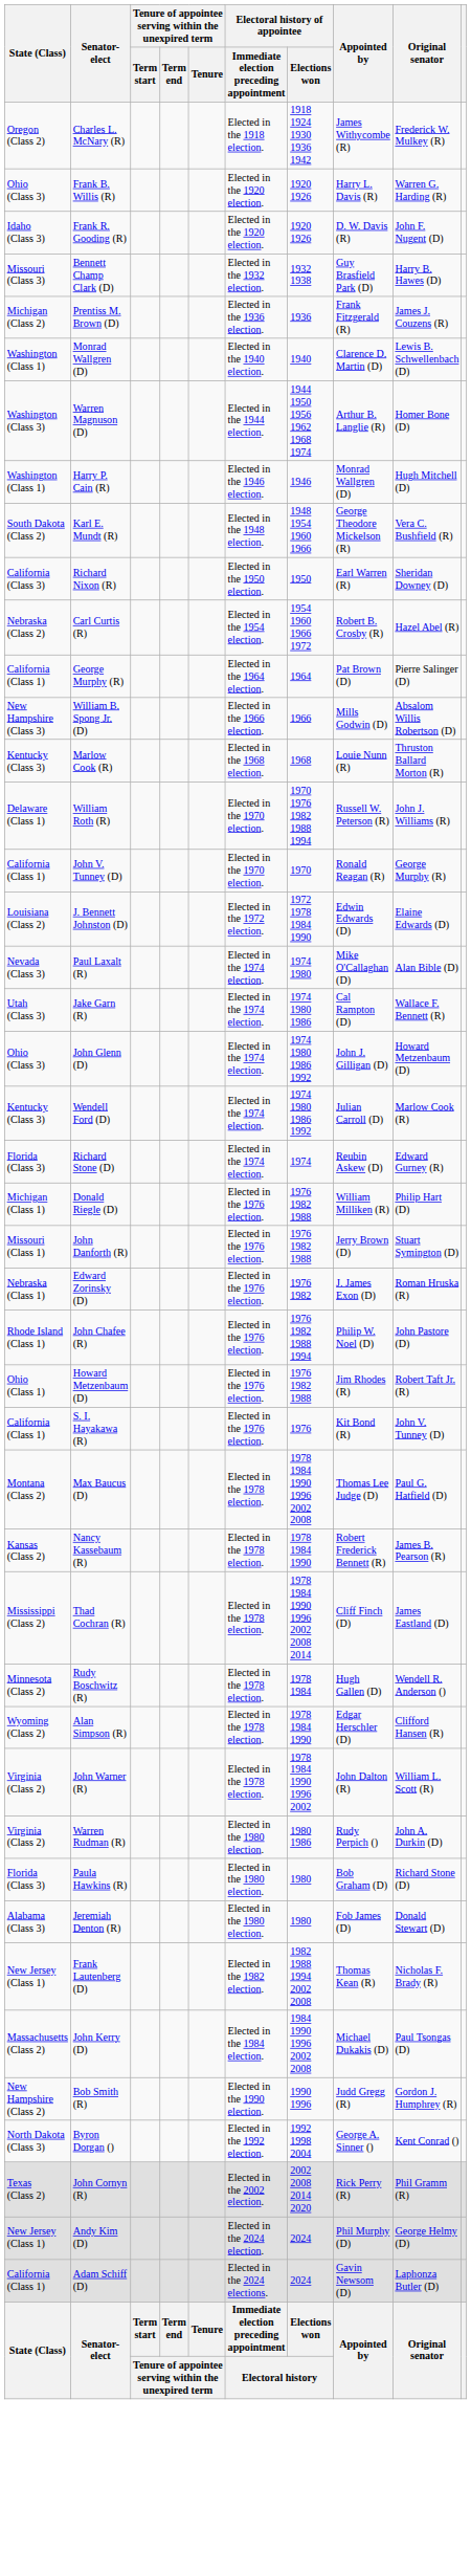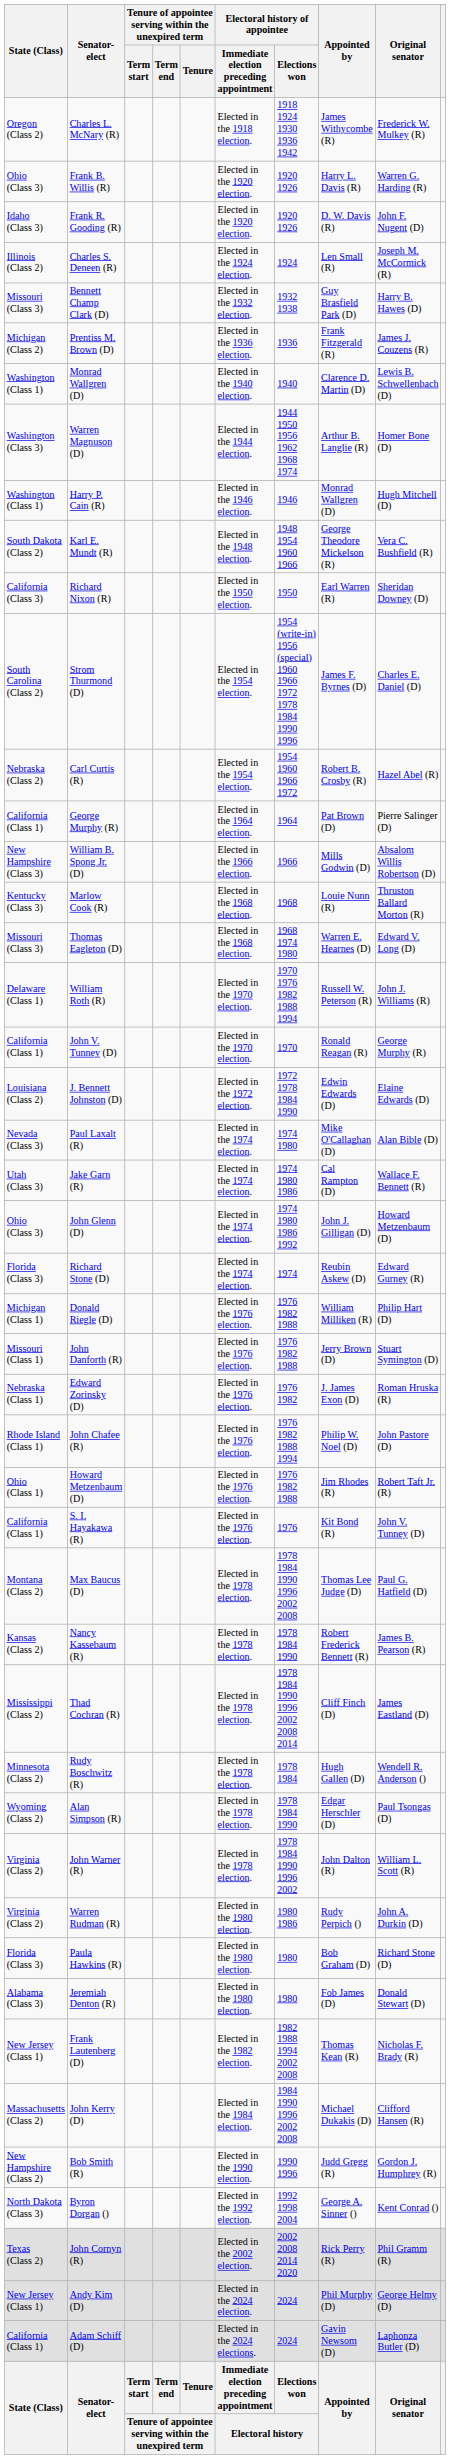 <table class="wikitable sortable sticky-header-multi" style="font-size: 90%;">
 <tr>
 <th rowspan=2>State (Class)</th>
 <th rowspan=2>Senator-elect</th>
 <th colspan=3>Tenure of appointee serving within the unexpired term</th>
 <th colspan=2>Electoral history of appointee</th>
 <th rowspan=2>Appointed by</th>
 <th rowspan=2>Original senator</th>
 <th rowspan=2></th>
 </tr>
 <tr>
 <th>Term start</th>
 <th>Term end</th>
 <th>Tenure</th>
 <th>Immediate election preceding appointment</th>
 <th>Elections won</th>
 </tr>
 <tr>
 <td><a href='#'>Oregon</a><br>(Class 2)</td>
 <td><a href='#'>Charles L. McNary</a> (R)</td>
 <td></td>
 <td></td>
 <td></td>
 <td>Elected in the <a href='#'>1918 election</a>.</td>
 <td><a href='#'>1918</a><br><a href='#'>1924</a><br><a href='#'>1930</a><br><a href='#'>1936</a><br><a href='#'>1942</a></td>
 <td><a href='#'>James Withycombe</a> (R)</td>
 <td><a href='#'>Frederick W. Mulkey</a> (R)</td>
 <td></td>
 </tr>
 <tr>
 <td><a href='#'>Ohio</a><br>(Class 3)</td>
 <td><a href='#'>Frank B. Willis</a> (R)</td>
 <td></td>
 <td></td>
 <td></td>
 <td>Elected in the <a href='#'>1920 election</a>.</td>
 <td><a href='#'>1920</a><br><a href='#'>1926</a></td>
 <td><a href='#'>Harry L. Davis</a> (R)</td>
 <td><a href='#'>Warren G. Harding</a> (R)</td>
 <td></td>
 </tr>
 <tr>
 <td><a href='#'>Idaho</a><br>(Class 3)</td>
 <td><a href='#'>Frank R. Gooding</a> (R)</td>
 <td></td>
 <td></td>
 <td></td>
 <td>Elected in the <a href='#'>1920 election</a>.</td>
 <td><a href='#'>1920</a><br><a href='#'>1926</a></td>
 <td><a href='#'>D. W. Davis</a> (R)</td>
 <td><a href='#'>John F. Nugent</a> (D)</td>
+<td></td>
+</tr>
+<tr>
+<td><a href='#'>Illinois</a><br>(Class 2)</td>
+<td><a href='#'>Charles S. Deneen</a> (R)</td>
+<td></td>
+<td></td>
+<td></td>
+<td>Elected in the <a href='#'>1924 election</a>.</td>
+<td><a href='#'>1924</a></td>
+<td><a href='#'>Len Small</a> (R)</td>
+<td><a href='#'>Joseph M. McCormick</a> (R)</td>
 <td></td>
 </tr>
 <tr>
 <td><a href='#'>Missouri</a><br>(Class 3)</td>
 <td><a href='#'>Bennett Champ Clark</a> (D)</td>
 <td></td>
 <td></td>
 <td></td>
 <td>Elected in the <a href='#'>1932 election</a>.</td>
 <td><a href='#'>1932</a><br><a href='#'>1938</a></td>
 <td><a href='#'>Guy Brasfield Park</a> (D)</td>
 <td><a href='#'>Harry B. Hawes</a> (D)</td>
 <td></td>
 </tr>
 <tr>
 <td><a href='#'>Michigan</a><br>(Class 2)</td>
 <td><a href='#'>Prentiss M. Brown</a> (D)</td>
 <td></td>
 <td></td>
 <td></td>
 <td>Elected in the <a href='#'>1936 election</a>.</td>
 <td><a href='#'>1936</a></td>
 <td><a href='#'>Frank Fitzgerald</a> (R)</td>
 <td><a href='#'>James J. Couzens</a> (R)</td>
 <td></td>
 </tr>
 <tr>
 <td><a href='#'>Washington</a><br>(Class 1)</td>
 <td><a href='#'>Monrad Wallgren</a> (D)</td>
 <td></td>
 <td></td>
 <td></td>
 <td>Elected in the <a href='#'>1940 election</a>.</td>
 <td><a href='#'>1940</a></td>
 <td><a href='#'>Clarence D. Martin</a> (D)</td>
 <td><a href='#'>Lewis B. Schwellenbach</a> (D)</td>
 <td></td>
 </tr>
 <tr>
 <td><a href='#'>Washington</a><br>(Class 3)</td>
 <td><a href='#'>Warren Magnuson</a> (D)</td>
 <td></td>
 <td></td>
 <td></td>
 <td>Elected in the <a href='#'>1944 election</a>.</td>
 <td><a href='#'>1944</a><br><a href='#'>1950</a><br><a href='#'>1956</a><br><a href='#'>1962</a><br><a href='#'>1968</a><br><a href='#'>1974</a></td>
 <td><a href='#'>Arthur B. Langlie</a> (R)</td>
 <td><a href='#'>Homer Bone</a> (D)</td>
 <td></td>
 </tr>
 <tr>
 <td><a href='#'>Washington</a><br>(Class 1)</td>
 <td><a href='#'>Harry P. Cain</a> (R)</td>
 <td></td>
 <td></td>
 <td></td>
 <td>Elected in the <a href='#'>1946 election</a>.</td>
 <td><a href='#'>1946</a></td>
 <td><a href='#'>Monrad Wallgren</a> (D)</td>
 <td><a href='#'>Hugh Mitchell</a> (D)</td>
 <td></td>
 </tr>
 <tr>
 <td><a href='#'>South Dakota</a><br>(Class 2)</td>
 <td><a href='#'>Karl E. Mundt</a> (R)</td>
 <td></td>
 <td></td>
 <td></td>
 <td>Elected in the <a href='#'>1948 election</a>.</td>
 <td><a href='#'>1948</a><br><a href='#'>1954</a><br><a href='#'>1960</a><br><a href='#'>1966</a></td>
 <td><a href='#'>George Theodore Mickelson</a> (R)</td>
 <td><a href='#'>Vera C. Bushfield</a> (R)</td>
 <td></td>
 </tr>
 <tr>
 <td><a href='#'>California</a><br>(Class 3)</td>
 <td><a href='#'>Richard Nixon</a> (R)</td>
 <td></td>
 <td></td>
 <td></td>
 <td>Elected in the <a href='#'>1950 election</a>.</td>
 <td><a href='#'>1950</a></td>
 <td><a href='#'>Earl Warren</a> (R)</td>
 <td><a href='#'>Sheridan Downey</a> (D)</td>
 <td></td>
 </tr>
 <tr>
+<td><a href='#'>South Carolina</a><br>(Class 2)</td>
+<td><a href='#'>Strom Thurmond</a> (D)</td>
+<td></td>
+<td></td>
+<td></td>
+<td>Elected in the <a href='#'>1954 election</a>.</td>
+<td><a href='#'>1954 (write-in)</a><br><a href='#'>1956 (special)</a><br><a href='#'>1960</a><br><a href='#'>1966</a><br><a href='#'>1972</a><br><a href='#'>1978</a><br><a href='#'>1984</a><br><a href='#'>1990</a><br><a href='#'>1996</a></td>
+<td><a href='#'>James F. Byrnes</a> (D)</td>
+<td><a href='#'>Charles E. Daniel</a> (D)</td>
+<td></td>
+</tr>
+<tr>
 <td><a href='#'>Nebraska</a><br>(Class 2)</td>
 <td><a href='#'>Carl Curtis</a> (R)</td>
 <td></td>
 <td></td>
 <td></td>
 <td>Elected in the <a href='#'>1954 election</a>.</td>
 <td><a href='#'>1954</a><br><a href='#'>1960</a><br><a href='#'>1966</a><br><a href='#'>1972</a></td>
 <td><a href='#'>Robert B. Crosby</a> (R)</td>
 <td><a href='#'>Hazel Abel</a> (R)</td>
 <td></td>
 </tr>
 <tr>
 <td><a href='#'>California</a><br>(Class 1)</td>
 <td><a href='#'>George Murphy</a> (R)</td>
 <td></td>
 <td></td>
 <td></td>
 <td>Elected in the <a href='#'>1964 election</a>.</td>
 <td><a href='#'>1964</a></td>
 <td><a href='#'>Pat Brown</a> (D)</td>
 <td>Pierre Salinger (D)</td>
 <td></td>
 </tr>
 <tr>
 <td><a href='#'>New Hampshire</a><br>(Class 3)</td>
 <td><a href='#'>William B. Spong Jr.</a> (D)</td>
 <td></td>
 <td></td>
 <td></td>
 <td>Elected in the <a href='#'>1966 election</a>.</td>
 <td><a href='#'>1966</a></td>
 <td><a href='#'>Mills Godwin</a> (D)</td>
 <td><a href='#'>Absalom Willis Robertson</a> (D)</td>
 <td></td>
 </tr>
 <tr>
 <td><a href='#'>Kentucky</a><br>(Class 3)</td>
 <td><a href='#'>Marlow Cook</a> (R)</td>
 <td></td>
 <td></td>
 <td></td>
 <td>Elected in the <a href='#'>1968 election</a>.</td>
 <td><a href='#'>1968</a></td>
 <td><a href='#'>Louie Nunn</a> (R)</td>
 <td><a href='#'>Thruston Ballard Morton</a> (R)</td>
+<td></td>
+</tr>
+<tr>
+<td><a href='#'>Missouri</a><br>(Class 3)</td>
+<td><a href='#'>Thomas Eagleton</a> (D)</td>
+<td></td>
+<td></td>
+<td></td>
+<td>Elected in the <a href='#'>1968 election</a>.</td>
+<td><a href='#'>1968</a><br><a href='#'>1974</a><br><a href='#'>1980</a></td>
+<td><a href='#'>Warren E. Hearnes</a> (D)</td>
+<td><a href='#'>Edward V. Long</a> (D)</td>
 <td></td>
 </tr>
 <tr>
 <td><a href='#'>Delaware</a><br>(Class 1)</td>
 <td><a href='#'>William Roth</a> (R)</td>
 <td></td>
 <td></td>
 <td></td>
 <td>Elected in the <a href='#'>1970 election</a>.</td>
 <td><a href='#'>1970</a><br><a href='#'>1976</a><br><a href='#'>1982</a><br><a href='#'>1988</a><br><a href='#'>1994</a></td>
 <td><a href='#'>Russell W. Peterson</a> (R)</td>
 <td><a href='#'>John J. Williams</a> (R)</td>
 <td></td>
 </tr>
 <tr>
 <td><a href='#'>California</a><br>(Class 1)</td>
 <td><a href='#'>John V. Tunney</a> (D)</td>
 <td></td>
 <td></td>
 <td></td>
 <td>Elected in the <a href='#'>1970 election</a>.</td>
 <td><a href='#'>1970</a></td>
 <td><a href='#'>Ronald Reagan</a> (R)</td>
 <td><a href='#'>George Murphy</a> (R)</td>
 <td></td>
 </tr>
 <tr>
 <td><a href='#'>Louisiana</a><br>(Class 2)</td>
 <td><a href='#'>J. Bennett Johnston</a> (D)</td>
 <td></td>
 <td></td>
 <td></td>
 <td>Elected in the <a href='#'>1972 election</a>.</td>
 <td><a href='#'>1972</a><br><a href='#'>1978</a><br><a href='#'>1984</a><br><a href='#'>1990</a></td>
 <td><a href='#'>Edwin Edwards</a> (D)</td>
 <td><a href='#'>Elaine Edwards</a> (D)</td>
 <td></td>
 </tr>
 <tr>
 <td><a href='#'>Nevada</a><br>(Class 3)</td>
 <td><a href='#'>Paul Laxalt</a> (R)</td>
 <td></td>
 <td></td>
 <td></td>
 <td>Elected in the <a href='#'>1974 election</a>.</td>
 <td><a href='#'>1974</a><br><a href='#'>1980</a></td>
 <td><a href='#'>Mike O'Callaghan</a> (D)</td>
 <td><a href='#'>Alan Bible</a> (D)</td>
 <td></td>
 </tr>
 <tr>
 <td><a href='#'>Utah</a><br>(Class 3)</td>
 <td><a href='#'>Jake Garn</a> (R)</td>
 <td></td>
 <td></td>
 <td></td>
 <td>Elected in the <a href='#'>1974 election</a>.</td>
 <td><a href='#'>1974</a><br><a href='#'>1980</a><br><a href='#'>1986</a></td>
 <td><a href='#'>Cal Rampton</a> (D)</td>
 <td><a href='#'>Wallace F. Bennett</a> (R)</td>
 <td></td>
 </tr>
 <tr>
 <td><a href='#'>Ohio</a><br>(Class 3)</td>
 <td><a href='#'>John Glenn</a> (D)</td>
 <td></td>
 <td></td>
 <td></td>
 <td>Elected in the <a href='#'>1974 election</a>.</td>
 <td><a href='#'>1974</a><br><a href='#'>1980</a><br><a href='#'>1986</a><br><a href='#'>1992</a></td>
 <td><a href='#'>John J. Gilligan</a> (D)</td>
 <td><a href='#'>Howard Metzenbaum</a> (D)</td>
-<td></td>
-</tr>
-<tr>
-<td><a href='#'>Kentucky</a><br>(Class 3)</td>
-<td><a href='#'>Wendell Ford</a> (D)</td>
-<td></td>
-<td></td>
-<td></td>
-<td>Elected in the <a href='#'>1974 election</a>.</td>
-<td><a href='#'>1974</a><br><a href='#'>1980</a><br><a href='#'>1986</a><br><a href='#'>1992</a></td>
-<td><a href='#'>Julian Carroll</a> (D)</td>
-<td><a href='#'>Marlow Cook</a> (R)</td>
 <td></td>
 </tr>
 <tr>
 <td><a href='#'>Florida</a><br>(Class 3)</td>
 <td><a href='#'>Richard Stone</a> (D)</td>
 <td></td>
 <td></td>
 <td></td>
 <td>Elected in the <a href='#'>1974 election</a>.</td>
 <td><a href='#'>1974</a></td>
 <td><a href='#'>Reubin Askew</a> (D)</td>
 <td><a href='#'>Edward Gurney</a> (R)</td>
 <td></td>
 </tr>
 <tr>
 <td><a href='#'>Michigan</a><br>(Class 1)</td>
 <td><a href='#'>Donald Riegle</a> (D)</td>
 <td></td>
 <td></td>
 <td></td>
 <td>Elected in the <a href='#'>1976 election</a>.</td>
 <td><a href='#'>1976</a><br><a href='#'>1982</a><br><a href='#'>1988</a></td>
 <td><a href='#'>William Milliken</a> (R)</td>
 <td><a href='#'>Philip Hart</a> (D)</td>
 <td></td>
 </tr>
 <tr>
 <td><a href='#'>Missouri</a><br>(Class 1)</td>
 <td><a href='#'>John Danforth</a> (R)</td>
 <td></td>
 <td></td>
 <td></td>
 <td>Elected in the <a href='#'>1976 election</a>.</td>
 <td><a href='#'>1976</a><br><a href='#'>1982</a><br><a href='#'>1988</a></td>
 <td><a href='#'>Jerry Brown</a> (D)</td>
 <td><a href='#'>Stuart Symington</a> (D)</td>
 <td></td>
 </tr>
 <tr>
 <td><a href='#'>Nebraska</a><br>(Class 1)</td>
 <td><a href='#'>Edward Zorinsky</a> (D)</td>
 <td></td>
 <td></td>
 <td></td>
 <td>Elected in the <a href='#'>1976 election</a>.</td>
 <td><a href='#'>1976</a><br><a href='#'>1982</a></td>
 <td><a href='#'>J. James Exon</a> (D)</td>
 <td><a href='#'>Roman Hruska</a> (R)</td>
 <td></td>
 </tr>
 <tr>
 <td><a href='#'>Rhode Island</a><br>(Class 1)</td>
 <td><a href='#'>John Chafee</a> (R)</td>
 <td></td>
 <td></td>
 <td></td>
 <td>Elected in the <a href='#'>1976 election</a>.</td>
 <td><a href='#'>1976</a><br><a href='#'>1982</a><br><a href='#'>1988</a><br><a href='#'>1994</a></td>
 <td><a href='#'>Philip W. Noel</a> (D)</td>
 <td><a href='#'>John Pastore</a> (D)</td>
 <td></td>
 </tr>
 <tr>
 <td><a href='#'>Ohio</a><br>(Class 1)</td>
 <td><a href='#'>Howard Metzenbaum</a> (D)</td>
 <td></td>
 <td></td>
 <td></td>
 <td>Elected in the <a href='#'>1976 election</a>.</td>
 <td><a href='#'>1976</a><br><a href='#'>1982</a><br><a href='#'>1988</a></td>
 <td><a href='#'>Jim Rhodes</a> (R)</td>
 <td><a href='#'>Robert Taft Jr.</a> (R)</td>
 <td></td>
 </tr>
 <tr>
 <td><a href='#'>California</a><br>(Class 1)</td>
 <td><a href='#'>S. I. Hayakawa</a> (R)</td>
 <td></td>
 <td></td>
 <td></td>
 <td>Elected in the <a href='#'>1976 election</a>.</td>
 <td><a href='#'>1976</a></td>
 <td><a href='#'>Kit Bond</a> (R)</td>
 <td><a href='#'>John V. Tunney</a> (D)</td>
 <td></td>
 </tr>
 <tr>
 <td><a href='#'>Montana</a><br>(Class 2)</td>
 <td><a href='#'>Max Baucus</a> (D)</td>
 <td></td>
 <td></td>
 <td></td>
 <td>Elected in the <a href='#'>1978 election</a>.</td>
 <td><a href='#'>1978</a><br><a href='#'>1984</a><br><a href='#'>1990</a><br><a href='#'>1996</a><br><a href='#'>2002</a><br><a href='#'>2008</a></td>
 <td><a href='#'>Thomas Lee Judge</a> (D)</td>
 <td><a href='#'>Paul G. Hatfield</a> (D)</td>
 <td></td>
 </tr>
 <tr>
 <td><a href='#'>Kansas</a><br>(Class 2)</td>
 <td><a href='#'>Nancy Kassebaum</a> (R)</td>
 <td></td>
 <td></td>
 <td></td>
 <td>Elected in the <a href='#'>1978 election</a>.</td>
 <td><a href='#'>1978</a><br><a href='#'>1984</a><br><a href='#'>1990</a></td>
 <td><a href='#'>Robert Frederick Bennett</a> (R)</td>
 <td><a href='#'>James B. Pearson</a> (R)</td>
 <td></td>
 </tr>
 <tr>
 <td><a href='#'>Mississippi</a><br>(Class 2)</td>
 <td><a href='#'>Thad Cochran</a> (R)</td>
 <td></td>
 <td></td>
 <td></td>
 <td>Elected in the <a href='#'>1978 election</a>.</td>
 <td><a href='#'>1978</a><br><a href='#'>1984</a><br><a href='#'>1990</a><br><a href='#'>1996</a><br><a href='#'>2002</a><br><a href='#'>2008</a><br><a href='#'>2014</a></td>
 <td><a href='#'>Cliff Finch</a> (D)</td>
 <td><a href='#'>James Eastland</a> (D)</td>
 <td></td>
 </tr>
 <tr>
 <td><a href='#'>Minnesota</a><br>(Class 2)</td>
 <td><a href='#'>Rudy Boschwitz</a> (R)</td>
 <td></td>
 <td></td>
 <td></td>
 <td>Elected in the <a href='#'>1978 election</a>.</td>
 <td><a href='#'>1978</a><br><a href='#'>1984</a></td>
 <td><a href='#'>Hugh Gallen</a> (D)</td>
 <td><a href='#'>Wendell R. Anderson</a> ()</td>
 <td></td>
 </tr>
 <tr>
 <td><a href='#'>Wyoming</a><br>(Class 2)</td>
 <td><a href='#'>Alan Simpson</a> (R)</td>
 <td></td>
 <td></td>
 <td></td>
 <td>Elected in the <a href='#'>1978 election</a>.</td>
 <td><a href='#'>1978</a><br><a href='#'>1984</a><br><a href='#'>1990</a></td>
 <td><a href='#'>Edgar Herschler</a> (D)</td>
-<td><a href='#'>Clifford Hansen</a> (R)</td>
+<td><a href='#'>Paul Tsongas</a> (D)</td>
 <td></td>
 </tr>
 <tr>
 <td><a href='#'>Virginia</a><br>(Class 2)</td>
 <td><a href='#'>John Warner</a> (R)</td>
 <td></td>
 <td></td>
 <td></td>
 <td>Elected in the <a href='#'>1978 election</a>.</td>
 <td><a href='#'>1978</a><br><a href='#'>1984</a><br><a href='#'>1990</a><br><a href='#'>1996</a><br><a href='#'>2002</a></td>
 <td><a href='#'>John Dalton</a> (R)</td>
 <td><a href='#'>William L. Scott</a> (R)</td>
 <td></td>
 </tr>
 <tr>
 <td><a href='#'>Virginia</a><br>(Class 2)</td>
 <td><a href='#'>Warren Rudman</a> (R)</td>
 <td></td>
 <td></td>
 <td></td>
 <td>Elected in the <a href='#'>1980 election</a>.</td>
 <td><a href='#'>1980</a><br><a href='#'>1986</a></td>
 <td><a href='#'>Rudy Perpich</a> ()</td>
 <td><a href='#'>John A. Durkin</a> (D)</td>
 <td></td>
 </tr>
 <tr>
 <td><a href='#'>Florida</a><br>(Class 3)</td>
 <td><a href='#'>Paula Hawkins</a> (R)</td>
 <td></td>
 <td></td>
 <td></td>
 <td>Elected in the <a href='#'>1980 election</a>.</td>
 <td><a href='#'>1980</a></td>
 <td><a href='#'>Bob Graham</a> (D)</td>
 <td><a href='#'>Richard Stone</a> (D)</td>
 <td></td>
 </tr>
 <tr>
 <td><a href='#'>Alabama</a><br>(Class 3)</td>
 <td><a href='#'>Jeremiah Denton</a> (R)</td>
 <td></td>
 <td></td>
 <td></td>
 <td>Elected in the <a href='#'>1980 election</a>.</td>
 <td><a href='#'>1980</a></td>
 <td><a href='#'>Fob James</a> (D)</td>
 <td><a href='#'>Donald Stewart</a> (D)</td>
 <td></td>
 </tr>
 <tr>
 <td><a href='#'>New Jersey</a><br>(Class 1)</td>
 <td><a href='#'>Frank Lautenberg</a> (D)</td>
 <td></td>
 <td></td>
 <td></td>
 <td>Elected in the <a href='#'>1982 election</a>.</td>
 <td><a href='#'>1982</a><br><a href='#'>1988</a><br><a href='#'>1994</a><br><a href='#'>2002</a><br><a href='#'>2008</a></td>
 <td><a href='#'>Thomas Kean</a> (R)</td>
 <td><a href='#'>Nicholas F. Brady</a> (R)</td>
 <td></td>
 </tr>
 <tr>
 <td><a href='#'>Massachusetts</a><br>(Class 2)</td>
 <td><a href='#'>John Kerry</a> (D)</td>
 <td></td>
 <td></td>
 <td></td>
 <td>Elected in the <a href='#'>1984 election</a>.</td>
 <td><a href='#'>1984</a><br><a href='#'>1990</a><br><a href='#'>1996</a><br><a href='#'>2002</a><br><a href='#'>2008</a></td>
 <td><a href='#'>Michael Dukakis</a> (D)</td>
-<td><a href='#'>Paul Tsongas</a> (D)</td>
+<td><a href='#'>Clifford Hansen</a> (R)</td>
 <td></td>
 </tr>
 <tr>
 <td><a href='#'>New Hampshire</a><br>(Class 2)</td>
 <td><a href='#'>Bob Smith</a> (R)</td>
 <td></td>
 <td></td>
 <td></td>
 <td>Elected in the <a href='#'>1990 election</a>.</td>
 <td><a href='#'>1990</a><br><a href='#'>1996</a></td>
 <td><a href='#'>Judd Gregg</a> (R)</td>
 <td><a href='#'>Gordon J. Humphrey</a> (R)</td>
 <td></td>
 </tr>
 <tr>
 <td><a href='#'>North Dakota</a><br>(Class 3)</td>
 <td><a href='#'>Byron Dorgan</a> ()</td>
 <td></td>
 <td></td>
 <td></td>
 <td>Elected in the <a href='#'>1992 election</a>.</td>
 <td><a href='#'>1992</a><br><a href='#'>1998</a><br><a href='#'>2004</a></td>
 <td><a href='#'>George A. Sinner</a> ()</td>
 <td><a href='#'>Kent Conrad</a> ()</td>
 <td></td>
 </tr>
 <tr style="background: #e0e0e0;">
 <td><a href='#'>Texas</a><br>(Class 2)</td>
 <td><a href='#'>John Cornyn</a> (R)</td>
 <td></td>
 <td></td>
 <td></td>
 <td>Elected in the <a href='#'>2002 election</a>.</td>
 <td><a href='#'>2002</a><br><a href='#'>2008</a><br><a href='#'>2014</a><br><a href='#'>2020</a></td>
 <td><a href='#'>Rick Perry</a> (R)</td>
 <td><a href='#'>Phil Gramm</a> (R)</td>
 <td></td>
 </tr>
 <tr style="background: #e0e0e0;">
 <td><a href='#'>New Jersey</a><br>(Class 1)</td>
 <td><a href='#'>Andy Kim</a> (D)</td>
 <td></td>
 <td></td>
 <td></td>
 <td>Elected in the <a href='#'>2024 election</a>.</td>
 <td><a href='#'>2024</a></td>
 <td><a href='#'>Phil Murphy</a> (D)</td>
 <td><a href='#'>George Helmy</a> (D)</td>
 <td></td>
 </tr>
 <tr style="background: #e0e0e0;">
 <td><a href='#'>California</a><br>(Class 1)</td>
 <td><a href='#'>Adam Schiff</a> (D)</td>
 <td></td>
 <td></td>
 <td></td>
 <td>Elected in the <a href='#'>2024 elections</a>.</td>
 <td><a href='#'>2024</a></td>
 <td><a href='#'>Gavin Newsom</a> (D)</td>
 <td><a href='#'>Laphonza Butler</a> (D)</td>
 <td></td>
 </tr>
 <tr>
 <th rowspan=2>State (Class)</th>
 <th rowspan=2>Senator-elect</th>
 <th>Term start</th>
 <th>Term end</th>
 <th>Tenure</th>
 <th>Immediate election preceding appointment</th>
 <th>Elections won</th>
 <th rowspan=2>Appointed by</th>
 <th rowspan=2>Original senator</th>
 <th rowspan=2></th>
 </tr>
 <tr>
 <th colspan=3>Tenure of appointee serving within the unexpired term</th>
 <th colspan=2>Electoral history</th>
 </tr>
 </table>
